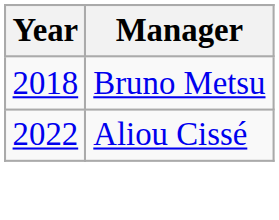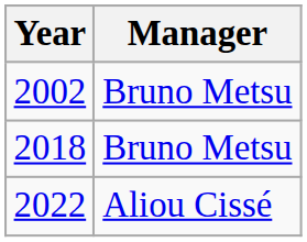 <table class="wikitable">
 <tr>
 <th>Year</th>
 <th>Manager</th>
+</tr>
+<tr>
+<td align=center><a href='#'>2002</a></td>
+<td> <a href='#'>Bruno Metsu</a></td>
 </tr>
 <tr>
 <td align=center><a href='#'>2018</a></td>
 <td> <a href='#'>Bruno Metsu</a></td>
 </tr>
 <tr>
 <td align=center><a href='#'>2022</a></td>
 <td> <a href='#'>Aliou Cissé</a></td>
 </tr>
 </table>
